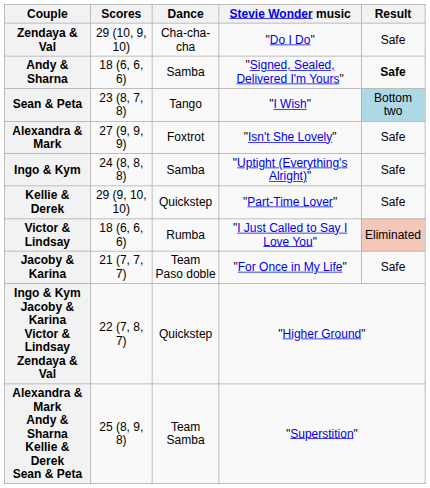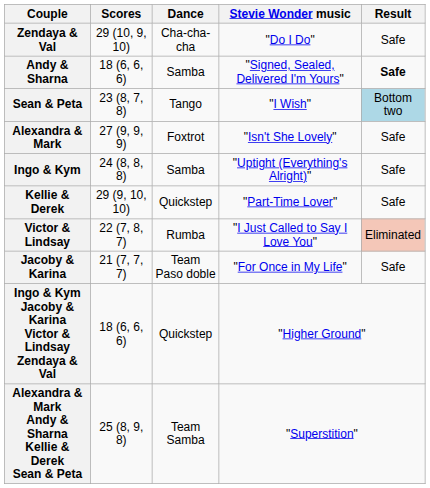 <table class="wikitable sortable" style="text-align:center; width:90%">
 <tr>
 <th scope="col">Couple</th>
 <th scope="col">Scores</th>
 <th scope="col" class="unsortable">Dance</th>
 <th scope="col" class="unsortable"><a href='#'>Stevie Wonder</a> music</th>
 <th scope="col" class="unsortable">Result</th>
 </tr>
 <tr>
 <th scope="row">Zendaya & Val</th>
 <td>29 (10, 9, 10)</td>
 <td>Cha-cha-cha</td>
 <td>"<a href='#'>Do I Do</a>"</td>
 <td>Safe</td>
 </tr>
 <tr>
 <th scope="row">Andy & Sharna</th>
 <td>18 (6, 6, 6)</td>
 <td>Samba</td>
 <td>"<a href='#'>Signed, Sealed, Delivered I'm Yours</a>"</td>
 <td><strong>Safe</strong></td>
 </tr>
 <tr>
 <th scope="row">Sean & Peta</th>
 <td>23 (8, 7, 8)</td>
 <td>Tango</td>
 <td>"<a href='#'>I Wish</a>"</td>
 <td bgcolor=lightblue>Bottom two</td>
 </tr>
 <tr>
 <th scope="row">Alexandra & Mark</th>
 <td>27 (9, 9, 9)</td>
 <td>Foxtrot</td>
 <td>"<a href='#'>Isn't She Lovely</a>"</td>
 <td>Safe</td>
 </tr>
 <tr>
 <th scope="row">Ingo & Kym</th>
 <td>24 (8, 8, 8)</td>
 <td>Samba</td>
 <td>"<a href='#'>Uptight (Everything's Alright)</a>"</td>
 <td>Safe</td>
 </tr>
 <tr>
 <th scope="row">Kellie & Derek</th>
 <td>29 (9, 10, 10)</td>
 <td>Quickstep</td>
 <td>"<a href='#'>Part-Time Lover</a>"</td>
 <td>Safe</td>
 </tr>
 <tr>
 <th scope="row">Victor & Lindsay</th>
-<td>18 (6, 6, 6)</td>
+<td>22 (7, 8, 7)</td>
 <td>Rumba</td>
 <td>"<a href='#'>I Just Called to Say I Love You</a>"</td>
 <td bgcolor=f4c7b8>Eliminated</td>
 </tr>
 <tr>
 <th scope="row">Jacoby & Karina</th>
 <td>21 (7, 7, 7)</td>
 <td>Team<br>Paso doble</td>
 <td>"<a href='#'>For Once in My Life</a>"</td>
 <td>Safe</td>
 </tr>
 <tr>
 <th scope="row">Ingo & Kym<br>Jacoby & Karina<br>Victor & Lindsay<br>Zendaya & Val</th>
-<td>22 (7, 8, 7)</td>
+<td>18 (6, 6, 6)</td>
 <td>Quickstep</td>
 <td colspan=2>"<a href='#'>Higher Ground</a>"</td>
 </tr>
 <tr>
 <th scope="row">Alexandra & Mark<br>Andy & Sharna<br>Kellie & Derek<br>Sean & Peta</th>
 <td>25 (8, 9, 8)</td>
 <td>Team<br>Samba</td>
 <td colspan=2>"<a href='#'>Superstition</a>"</td>
 </tr>
 </table>
